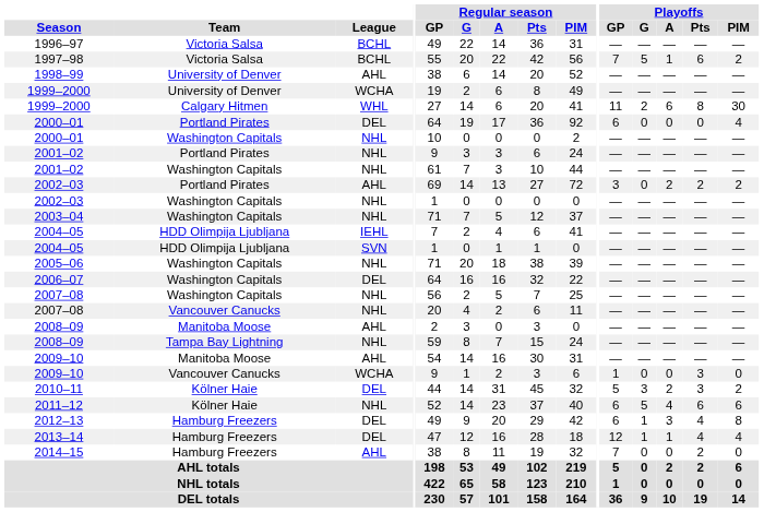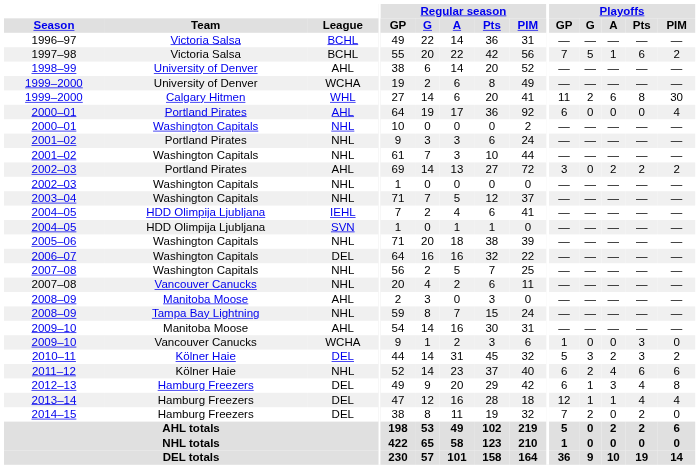 <table border="0" cellpadding="1" cellspacing="0" style="text-align:center; width:60em">
 <tr bgcolor="#e0e0e0">
 <th colspan="3" bgcolor="#ffffff"></th>
 <th rowspan="99" bgcolor="#ffffff"></th>
 <th colspan="5"><a href='#'>Regular season</a></th>
 <th rowspan="99" bgcolor="#ffffff"></th>
 <th colspan="5"><a href='#'>Playoffs</a></th>
 </tr>
 <tr bgcolor="#e0e0e0">
 <th><a href='#'>Season</a></th>
 <th>Team</th>
 <th>League</th>
 <th>GP</th>
 <th><a href='#'>G</a></th>
 <th><a href='#'>A</a></th>
 <th><a href='#'>Pts</a></th>
 <th><a href='#'>PIM</a></th>
 <th>GP</th>
 <th>G</th>
 <th>A</th>
 <th>Pts</th>
 <th>PIM</th>
 </tr>
 <tr>
 <td>1996–97</td>
 <td><a href='#'>Victoria Salsa</a></td>
 <td><a href='#'>BCHL</a></td>
 <td>49</td>
 <td>22</td>
 <td>14</td>
 <td>36</td>
 <td>31</td>
 <td>—</td>
 <td>—</td>
 <td>—</td>
 <td>—</td>
 <td>—</td>
 </tr>
 <tr bgcolor="#f0f0f0">
 <td>1997–98</td>
 <td>Victoria Salsa</td>
 <td>BCHL</td>
 <td>55</td>
 <td>20</td>
 <td>22</td>
 <td>42</td>
 <td>56</td>
 <td>7</td>
 <td>5</td>
 <td>1</td>
 <td>6</td>
 <td>2</td>
 </tr>
 <tr>
 <td><a href='#'>1998–99</a></td>
 <td><a href='#'>University of Denver</a></td>
 <td>AHL</td>
 <td>38</td>
 <td>6</td>
 <td>14</td>
 <td>20</td>
 <td>52</td>
 <td>—</td>
 <td>—</td>
 <td>—</td>
 <td>—</td>
 <td>—</td>
 </tr>
 <tr bgcolor="#f0f0f0">
 <td><a href='#'>1999–2000</a></td>
 <td>University of Denver</td>
 <td>WCHA</td>
 <td>19</td>
 <td>2</td>
 <td>6</td>
 <td>8</td>
 <td>49</td>
 <td>—</td>
 <td>—</td>
 <td>—</td>
 <td>—</td>
 <td>—</td>
 </tr>
 <tr>
 <td><a href='#'>1999–2000</a></td>
 <td><a href='#'>Calgary Hitmen</a></td>
 <td><a href='#'>WHL</a></td>
 <td>27</td>
 <td>14</td>
 <td>6</td>
 <td>20</td>
 <td>41</td>
 <td>11</td>
 <td>2</td>
 <td>6</td>
 <td>8</td>
 <td>30</td>
 </tr>
 <tr bgcolor="#f0f0f0">
 <td><a href='#'>2000–01</a></td>
 <td><a href='#'>Portland Pirates</a></td>
-<td>DEL</td>
+<td><a href='#'>AHL</a></td>
 <td>64</td>
 <td>19</td>
 <td>17</td>
 <td>36</td>
 <td>92</td>
 <td>6</td>
 <td>0</td>
 <td>0</td>
 <td>0</td>
 <td>4</td>
 </tr>
 <tr>
 <td><a href='#'>2000–01</a></td>
 <td><a href='#'>Washington Capitals</a></td>
 <td><a href='#'>NHL</a></td>
 <td>10</td>
 <td>0</td>
 <td>0</td>
 <td>0</td>
 <td>2</td>
 <td>—</td>
 <td>—</td>
 <td>—</td>
 <td>—</td>
 <td>—</td>
 </tr>
 <tr bgcolor="#f0f0f0">
 <td><a href='#'>2001–02</a></td>
 <td>Portland Pirates</td>
 <td>NHL</td>
 <td>9</td>
 <td>3</td>
 <td>3</td>
 <td>6</td>
 <td>24</td>
 <td>—</td>
 <td>—</td>
 <td>—</td>
 <td>—</td>
 <td>—</td>
 </tr>
 <tr>
 <td><a href='#'>2001–02</a></td>
 <td>Washington Capitals</td>
 <td>NHL</td>
 <td>61</td>
 <td>7</td>
 <td>3</td>
 <td>10</td>
 <td>44</td>
 <td>—</td>
 <td>—</td>
 <td>—</td>
 <td>—</td>
 <td>—</td>
 </tr>
 <tr bgcolor="#f0f0f0">
 <td><a href='#'>2002–03</a></td>
 <td>Portland Pirates</td>
 <td>AHL</td>
 <td>69</td>
 <td>14</td>
 <td>13</td>
 <td>27</td>
 <td>72</td>
 <td>3</td>
 <td>0</td>
 <td>2</td>
 <td>2</td>
 <td>2</td>
 </tr>
 <tr>
 <td><a href='#'>2002–03</a></td>
 <td>Washington Capitals</td>
 <td>NHL</td>
 <td>1</td>
 <td>0</td>
 <td>0</td>
 <td>0</td>
 <td>0</td>
 <td>—</td>
 <td>—</td>
 <td>—</td>
 <td>—</td>
 <td>—</td>
 </tr>
 <tr bgcolor="#f0f0f0">
 <td><a href='#'>2003–04</a></td>
 <td>Washington Capitals</td>
 <td>NHL</td>
 <td>71</td>
 <td>7</td>
 <td>5</td>
 <td>12</td>
 <td>37</td>
 <td>—</td>
 <td>—</td>
 <td>—</td>
 <td>—</td>
 <td>—</td>
 </tr>
 <tr>
 <td><a href='#'>2004–05</a></td>
 <td><a href='#'>HDD Olimpija Ljubljana</a></td>
 <td><a href='#'>IEHL</a></td>
 <td>7</td>
 <td>2</td>
 <td>4</td>
 <td>6</td>
 <td>41</td>
 <td>—</td>
 <td>—</td>
 <td>—</td>
 <td>—</td>
 <td>—</td>
 </tr>
 <tr bgcolor="#f0f0f0">
 <td><a href='#'>2004–05</a></td>
 <td>HDD Olimpija Ljubljana</td>
 <td><a href='#'>SVN</a></td>
 <td>1</td>
 <td>0</td>
 <td>1</td>
 <td>1</td>
 <td>0</td>
 <td>—</td>
 <td>—</td>
 <td>—</td>
 <td>—</td>
 <td>—</td>
 </tr>
 <tr>
 <td><a href='#'>2005–06</a></td>
 <td>Washington Capitals</td>
 <td>NHL</td>
 <td>71</td>
 <td>20</td>
 <td>18</td>
 <td>38</td>
 <td>39</td>
 <td>—</td>
 <td>—</td>
 <td>—</td>
 <td>—</td>
 <td>—</td>
 </tr>
 <tr bgcolor="#f0f0f0">
 <td><a href='#'>2006–07</a></td>
 <td>Washington Capitals</td>
 <td>DEL</td>
 <td>64</td>
 <td>16</td>
 <td>16</td>
 <td>32</td>
 <td>22</td>
 <td>—</td>
 <td>—</td>
 <td>—</td>
 <td>—</td>
 <td>—</td>
 </tr>
 <tr>
 <td><a href='#'>2007–08</a></td>
 <td>Washington Capitals</td>
 <td>NHL</td>
 <td>56</td>
 <td>2</td>
 <td>5</td>
 <td>7</td>
 <td>25</td>
 <td>—</td>
 <td>—</td>
 <td>—</td>
 <td>—</td>
 <td>—</td>
 </tr>
 <tr bgcolor="#f0f0f0">
 <td>2007–08</td>
 <td><a href='#'>Vancouver Canucks</a></td>
 <td>NHL</td>
 <td>20</td>
 <td>4</td>
 <td>2</td>
 <td>6</td>
 <td>11</td>
 <td>—</td>
 <td>—</td>
 <td>—</td>
 <td>—</td>
 <td>—</td>
 </tr>
 <tr>
 <td><a href='#'>2008–09</a></td>
 <td><a href='#'>Manitoba Moose</a></td>
 <td>AHL</td>
 <td>2</td>
 <td>3</td>
 <td>0</td>
 <td>3</td>
 <td>0</td>
 <td>—</td>
 <td>—</td>
 <td>—</td>
 <td>—</td>
 <td>—</td>
 </tr>
 <tr bgcolor="#f0f0f0">
 <td><a href='#'>2008–09</a></td>
 <td><a href='#'>Tampa Bay Lightning</a></td>
 <td>NHL</td>
 <td>59</td>
 <td>8</td>
 <td>7</td>
 <td>15</td>
 <td>24</td>
 <td>—</td>
 <td>—</td>
 <td>—</td>
 <td>—</td>
 <td>—</td>
 </tr>
 <tr>
 <td><a href='#'>2009–10</a></td>
 <td>Manitoba Moose</td>
 <td>AHL</td>
 <td>54</td>
 <td>14</td>
 <td>16</td>
 <td>30</td>
 <td>31</td>
 <td>—</td>
 <td>—</td>
 <td>—</td>
 <td>—</td>
 <td>—</td>
 </tr>
 <tr bgcolor="#f0f0f0">
 <td><a href='#'>2009–10</a></td>
 <td>Vancouver Canucks</td>
 <td>WCHA</td>
 <td>9</td>
 <td>1</td>
 <td>2</td>
 <td>3</td>
 <td>6</td>
 <td>1</td>
 <td>0</td>
 <td>0</td>
 <td>3</td>
 <td>0</td>
 </tr>
 <tr>
 <td><a href='#'>2010–11</a></td>
 <td><a href='#'>Kölner Haie</a></td>
 <td><a href='#'>DEL</a></td>
 <td>44</td>
 <td>14</td>
 <td>31</td>
 <td>45</td>
 <td>32</td>
 <td>5</td>
 <td>3</td>
 <td>2</td>
 <td>3</td>
 <td>2</td>
 </tr>
 <tr bgcolor="#f0f0f0">
 <td><a href='#'>2011–12</a></td>
 <td>Kölner Haie</td>
 <td>NHL</td>
 <td>52</td>
 <td>14</td>
 <td>23</td>
 <td>37</td>
 <td>40</td>
 <td>6</td>
-<td>5</td>
+<td>2</td>
 <td>4</td>
 <td>6</td>
 <td>6</td>
 </tr>
 <tr>
 <td><a href='#'>2012–13</a></td>
 <td><a href='#'>Hamburg Freezers</a></td>
 <td>DEL</td>
 <td>49</td>
 <td>9</td>
 <td>20</td>
 <td>29</td>
 <td>42</td>
 <td>6</td>
 <td>1</td>
 <td>3</td>
 <td>4</td>
 <td>8</td>
 </tr>
 <tr bgcolor="#f0f0f0">
 <td><a href='#'>2013–14</a></td>
 <td>Hamburg Freezers</td>
 <td>DEL</td>
 <td>47</td>
 <td>12</td>
 <td>16</td>
 <td>28</td>
 <td>18</td>
 <td>12</td>
 <td>1</td>
 <td>1</td>
 <td>4</td>
 <td>4</td>
 </tr>
 <tr>
 <td><a href='#'>2014–15</a></td>
 <td>Hamburg Freezers</td>
-<td><a href='#'>AHL</a></td>
+<td>DEL</td>
 <td>38</td>
 <td>8</td>
 <td>11</td>
 <td>19</td>
 <td>32</td>
 <td>7</td>
-<td>0</td>
+<td>2</td>
 <td>0</td>
 <td>2</td>
 <td>0</td>
 </tr>
 <tr bgcolor="#e0e0e0">
 <th colspan="3">AHL totals</th>
 <th>198</th>
 <th>53</th>
 <th>49</th>
 <th>102</th>
 <th>219</th>
 <th>5</th>
 <th>0</th>
 <th>2</th>
 <th>2</th>
 <th>6</th>
 </tr>
 <tr bgcolor="#e0e0e0">
 <th colspan="3">NHL totals</th>
 <th>422</th>
 <th>65</th>
 <th>58</th>
 <th>123</th>
 <th>210</th>
 <th>1</th>
 <th>0</th>
 <th>0</th>
 <th>0</th>
 <th>0</th>
 </tr>
 <tr bgcolor="#e0e0e0">
 <th colspan="3">DEL totals</th>
 <th>230</th>
 <th>57</th>
 <th>101</th>
 <th>158</th>
 <th>164</th>
 <th>36</th>
 <th>9</th>
 <th>10</th>
 <th>19</th>
 <th>14</th>
 </tr>
 </table>
